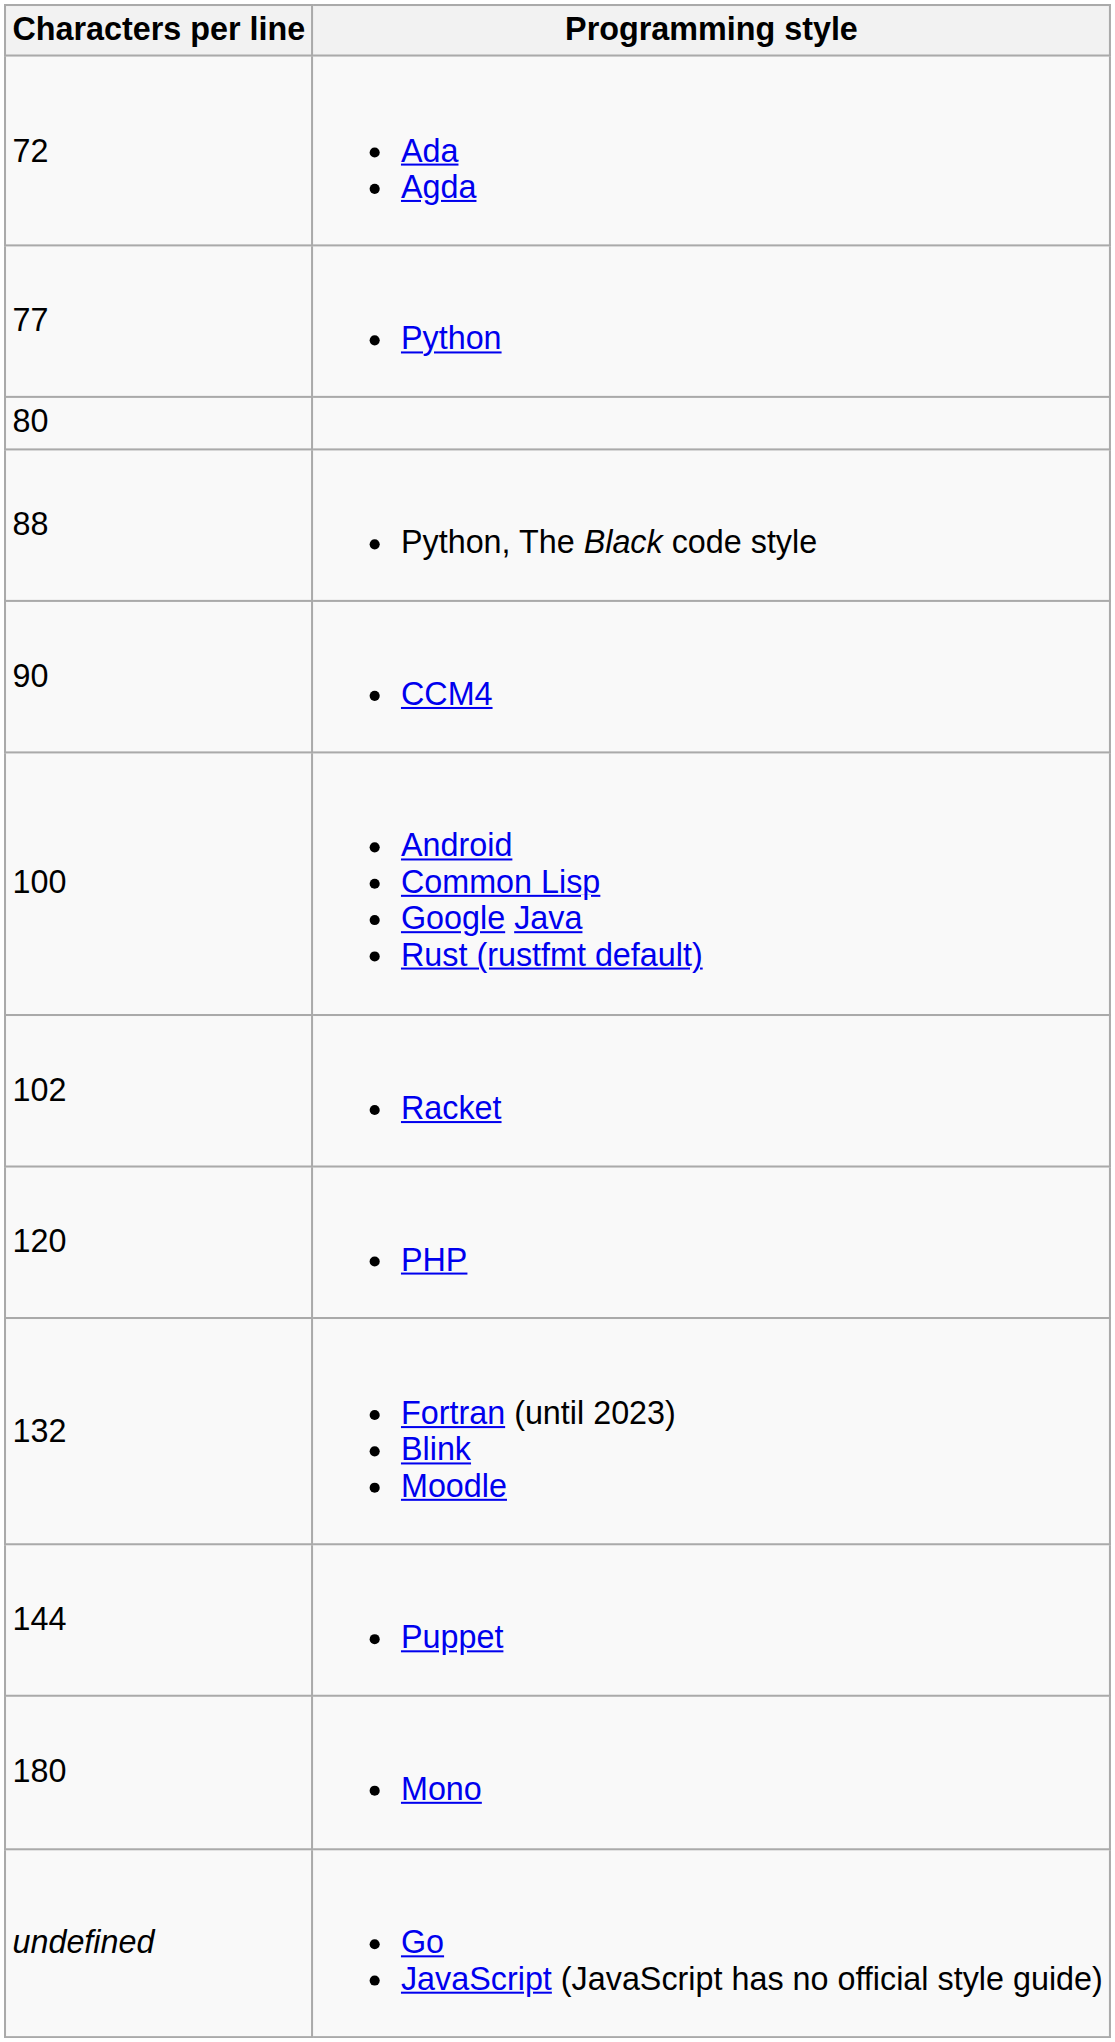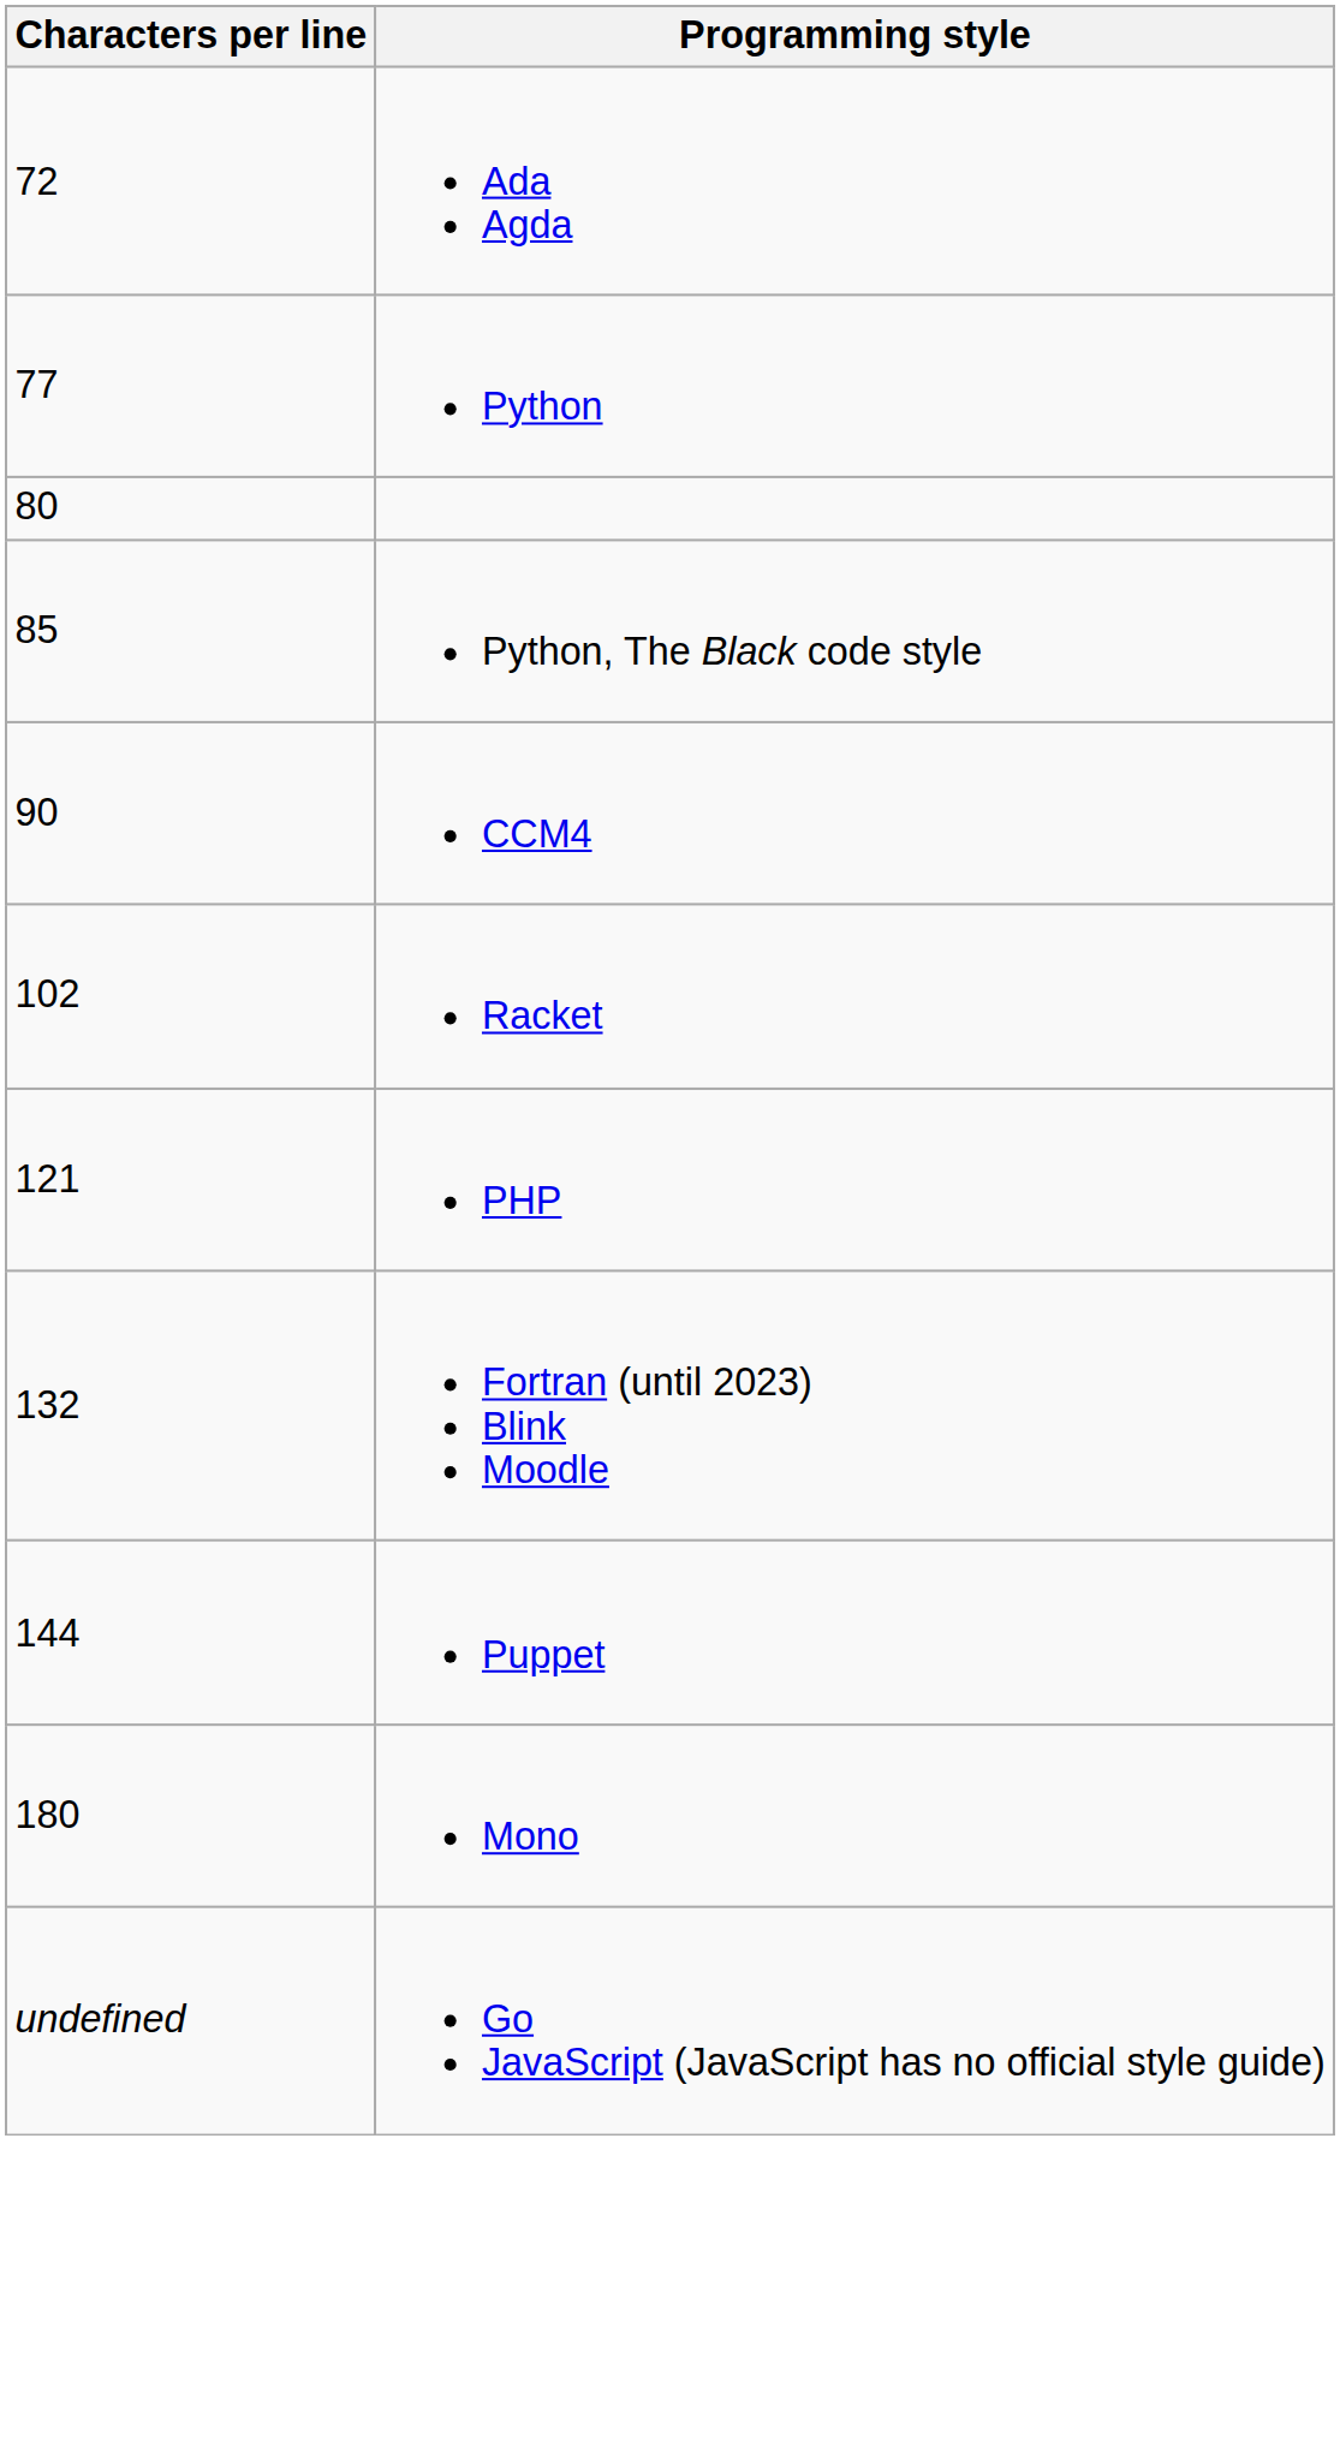 <table class="wikitable">
 <tr>
 <th>Characters per line</th>
 <th>Programming style</th>
 </tr>
 <tr>
 <td>72</td>
 <td><br><ul><li><a href='#'>Ada</a></li><li><a href='#'>Agda</a></li></ul></td>
 </tr>
 <tr>
 <td>77</td>
 <td><br><ul><li><a href='#'>Python</a></li></ul></td>
 </tr>
 <tr>
 <td>80</td>
 <td><br></td>
 </tr>
 <tr>
-<td>88</td>
+<td>85</td>
 <td><br><ul><li>Python, The <em>Black</em> code style</li></ul></td>
 </tr>
 <tr>
 <td>90</td>
 <td><br><ul><li><a href='#'>CCM4</a></li></ul></td>
 </tr>
 <tr>
-<td>100</td>
-<td><br><ul><li><a href='#'>Android</a></li><li><a href='#'>Common Lisp</a></li><li><a href='#'>Google</a> <a href='#'>Java</a></li><li><a href='#'>Rust (rustfmt default)</a></li></ul></td>
-</tr>
-<tr>
 <td>102</td>
 <td><br><ul><li><a href='#'>Racket</a></li></ul></td>
 </tr>
 <tr>
-<td>120</td>
+<td>121</td>
 <td><br><ul><li><a href='#'>PHP</a></li></ul></td>
 </tr>
 <tr>
 <td>132</td>
 <td><br><ul><li><a href='#'>Fortran</a> (until 2023)</li><li><a href='#'>Blink</a></li><li><a href='#'>Moodle</a></li></ul></td>
 </tr>
 <tr>
 <td>144</td>
 <td><br><ul><li><a href='#'>Puppet</a></li></ul></td>
 </tr>
 <tr>
 <td>180</td>
 <td><br><ul><li><a href='#'>Mono</a></li></ul></td>
 </tr>
 <tr>
 <td><em>undefined</em></td>
 <td><br><ul><li><a href='#'>Go</a></li><li><a href='#'>JavaScript</a> (JavaScript has no official style guide)</li></ul></td>
 </tr>
 </table>
